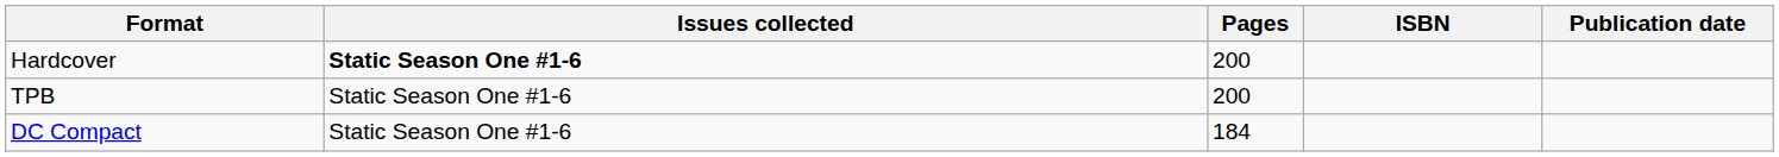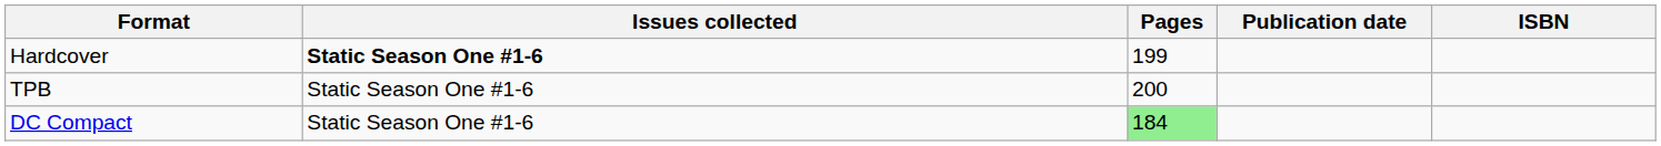 <table class="wikitable unsortable" width=98%>
 <tr>
 <th width="18%">Format</th>
 <th width="50%">Issues collected</th>
 <th>Pages</th>
+<th>Publication date</th>
 <th style="width: 10em;">ISBN</th>
-<th>Publication date</th>
 </tr>
 <tr>
 <td>Hardcover</td>
 <td><strong>Static Season One #1-6</strong></td>
-<td>200</td>
+<td>199</td>
 <td></td>
 <td></td>
 </tr>
 <tr>
 <td>TPB</td>
 <td>Static Season One #1-6</td>
 <td>200</td>
 <td></td>
 <td></td>
 </tr>
 <tr>
 <td><a href='#'>DC Compact</a></td>
 <td>Static Season One #1-6</td>
-<td>184</td>
+<td style="background: lightgreen;">184</td>
 <td></td>
 <td></td>
 </tr>
 </table>
